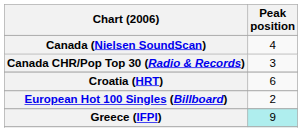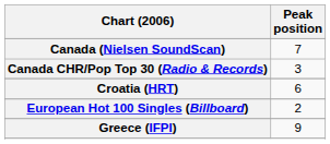 <table class="wikitable sortable plainrowheaders" style="text-align:center">
 <tr>
 <th scope="col">Chart (2006)</th>
 <th scope="col">Peak<br>position</th>
 </tr>
 <tr>
 </tr>
 <tr>
 </tr>
 <tr>
 </tr>
 <tr>
 </tr>
 <tr>
 <th scope="row">Canada (<a href='#'>Nielsen SoundScan</a>)</th>
-<td>4</td>
+<td>7</td>
 </tr>
 <tr>
 <th scope="row">Canada CHR/Pop Top 30 (<em><a href='#'>Radio & Records</a></em>)</th>
 <td>3</td>
 </tr>
 <tr>
 </tr>
 <tr>
 <th scope="row">Croatia (<a href='#'>HRT</a>)</th>
 <td>6</td>
 </tr>
 <tr>
 </tr>
 <tr>
 </tr>
 <tr>
 <th scope="row"><a href='#'>European Hot 100 Singles</a> (<em><a href='#'>Billboard</a></em>)</th>
 <td>2</td>
 </tr>
 <tr>
 </tr>
 <tr>
 </tr>
 <tr>
 </tr>
 <tr>
 <th scope="row">Greece (<a href='#'>IFPI</a>)</th>
-<td style="background: paleturquoise;">9</td>
+<td>9</td>
 </tr>
 <tr>
 </tr>
 <tr>
 </tr>
 <tr>
 </tr>
 <tr>
 </tr>
 <tr>
 </tr>
 <tr>
 </tr>
 <tr>
 </tr>
 <tr>
 </tr>
 <tr>
 </tr>
 <tr>
 </tr>
 <tr>
 </tr>
 <tr>
 </tr>
 <tr>
 </tr>
 <tr>
 </tr>
 </table>
